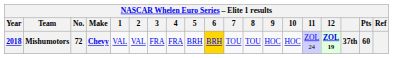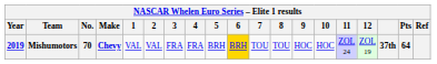 <table class="wikitable" style="text-align:center; font-size:75%">
 <tr>
 <th colspan=19><a href='#'>NASCAR Whelen Euro Series</a> – Elite 1 results</th>
 </tr>
 <tr>
 <th>Year</th>
 <th>Team</th>
 <th>No.</th>
 <th>Make</th>
 <th>1</th>
 <th>2</th>
 <th>3</th>
 <th>4</th>
 <th>5</th>
 <th>6</th>
 <th>7</th>
 <th>8</th>
 <th>9</th>
 <th>10</th>
 <th>11</th>
 <th>12</th>
 <th></th>
 <th>Pts</th>
 <th>Ref</th>
 </tr>
 <tr>
-<th><a href='#'>2018</a></th>
+<th><a href='#'>2019</a></th>
 <th>Mishumotors</th>
-<th>72</th>
+<th>70</th>
 <th><a href='#'>Chevy</a></th>
 <td><a href='#'>VAL</a></td>
 <td><a href='#'>VAL</a></td>
 <td><a href='#'>FRA</a></td>
 <td><a href='#'>FRA</a></td>
 <td><a href='#'>BRH</a></td>
 <td style="background: gold;"><a href='#'>BRH</a></td>
 <td><a href='#'>TOU</a></td>
 <td><a href='#'>TOU</a></td>
 <td><a href='#'>HOC</a></td>
 <td><a href='#'>HOC</a></td>
 <td style="background:#CFCFFF;"><a href='#'>ZOL</a><br><small>24</small></td>
-<td style="background:#DFFFDF;"><strong><a href='#'>ZOL</a><br><small>19</small></strong></td>
+<td style="background:#DFFFDF;"><a href='#'>ZOL</a><br><small>19</small></td>
 <th>37th</th>
-<th>60</th>
+<th>64</th>
 <th></th>
 </tr>
 </table>
